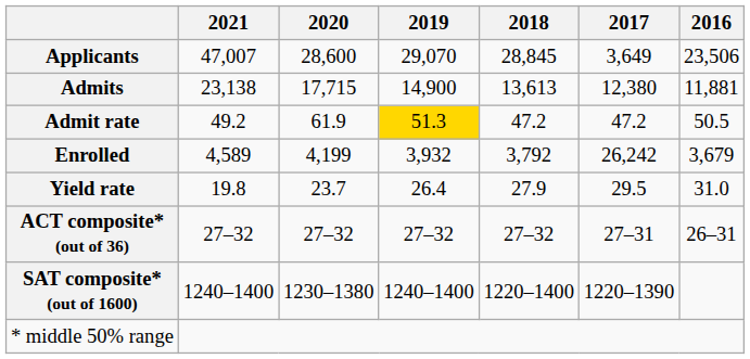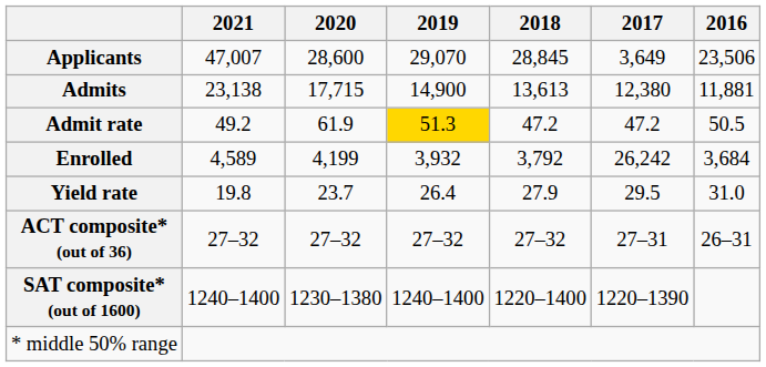 <table class="wikitable" style="text-align:center; float:left; font-size:90%; margin:10px">
 <tr>
 <th></th>
 <th>2021</th>
 <th>2020</th>
 <th>2019</th>
 <th>2018</th>
 <th>2017</th>
 <th>2016</th>
 </tr>
 <tr>
 <th>Applicants</th>
 <td>47,007</td>
 <td>28,600</td>
 <td>29,070</td>
 <td>28,845</td>
 <td>3,649</td>
 <td>23,506</td>
 </tr>
 <tr>
 <th>Admits</th>
 <td>23,138</td>
 <td>17,715</td>
 <td>14,900</td>
 <td>13,613</td>
 <td>12,380</td>
 <td>11,881</td>
 </tr>
 <tr>
 <th>Admit rate</th>
 <td>49.2</td>
 <td>61.9</td>
 <td style="background: gold;">51.3</td>
 <td>47.2</td>
 <td>47.2</td>
 <td>50.5</td>
 </tr>
 <tr>
 <th>Enrolled</th>
 <td>4,589</td>
 <td>4,199</td>
 <td>3,932</td>
 <td>3,792</td>
 <td>26,242</td>
-<td>3,679</td>
+<td>3,684</td>
 </tr>
 <tr>
 <th>Yield rate</th>
 <td>19.8</td>
 <td>23.7</td>
 <td>26.4</td>
 <td>27.9</td>
 <td>29.5</td>
 <td>31.0</td>
 </tr>
 <tr>
 <th>ACT composite*<br><small>(out of 36)</small></th>
 <td>27–32</td>
 <td>27–32</td>
 <td>27–32</td>
 <td>27–32</td>
 <td>27–31</td>
 <td>26–31</td>
 </tr>
 <tr>
 <th>SAT composite*<br><small>(out of 1600)</small></th>
 <td>1240–1400</td>
 <td>1230–1380</td>
 <td>1240–1400</td>
 <td>1220–1400</td>
 <td>1220–1390</td>
 <td></td>
 </tr>
 <tr>
 <td>* middle 50% range</td>
 </tr>
 </table>
